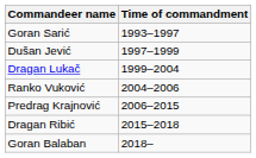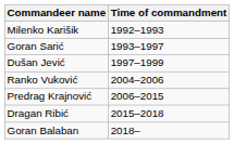 <table class="wikitable">
 <tr>
 <th>Commandeer name</th>
 <th>Time of commandment</th>
+</tr>
+<tr>
+<td>Milenko Karišik</td>
+<td>1992–1993</td>
 </tr>
 <tr>
 <td>Goran Sarić</td>
 <td>1993–1997</td>
 </tr>
 <tr>
 <td>Dušan Jević</td>
 <td>1997–1999</td>
-</tr>
-<tr>
-<td><a href='#'>Dragan Lukač</a></td>
-<td>1999–2004</td>
 </tr>
 <tr>
 <td>Ranko Vuković</td>
 <td>2004–2006</td>
 </tr>
 <tr>
 <td>Predrag Krajnović</td>
 <td>2006–2015</td>
 </tr>
 <tr>
 <td>Dragan Ribić</td>
 <td>2015–2018</td>
 </tr>
 <tr>
 <td>Goran Balaban</td>
 <td>2018–</td>
 </tr>
 </table>
